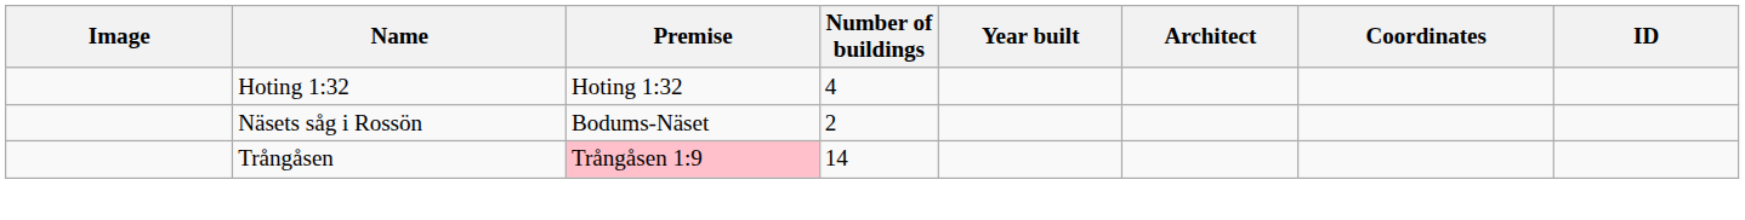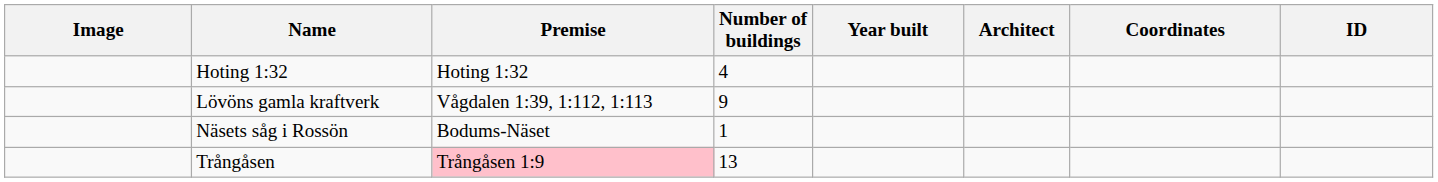 <table class="wikitable" width="95%">
 <tr>
 <th width="150">Image</th>
 <th>Name</th>
 <th>Premise</th>
 <th width="75">Number of<br>buildings</th>
 <th width="120">Year built</th>
 <th>Architect</th>
 <th width="170">Coordinates</th>
 <th width="120">ID</th>
 </tr>
 <tr>
 <td></td>
 <td>Hoting 1:32</td>
 <td>Hoting 1:32</td>
 <td>4</td>
 <td></td>
 <td></td>
 <td></td>
 <td></td>
 </tr>
 <tr>
 <td></td>
+<td>Lövöns gamla kraftverk</td>
+<td>Vågdalen 1:39, 1:112, 1:113</td>
+<td>9</td>
+<td></td>
+<td></td>
+<td></td>
+<td></td>
+</tr>
+<tr>
+<td></td>
 <td>Näsets såg i Rossön</td>
 <td>Bodums-Näset</td>
-<td>2</td>
+<td>1</td>
 <td></td>
 <td></td>
 <td></td>
 <td></td>
 </tr>
 <tr>
 <td></td>
 <td>Trångåsen</td>
 <td style="background: pink;">Trångåsen 1:9</td>
-<td>14</td>
+<td>13</td>
 <td></td>
 <td></td>
 <td></td>
 <td></td>
 </tr>
 </table>
